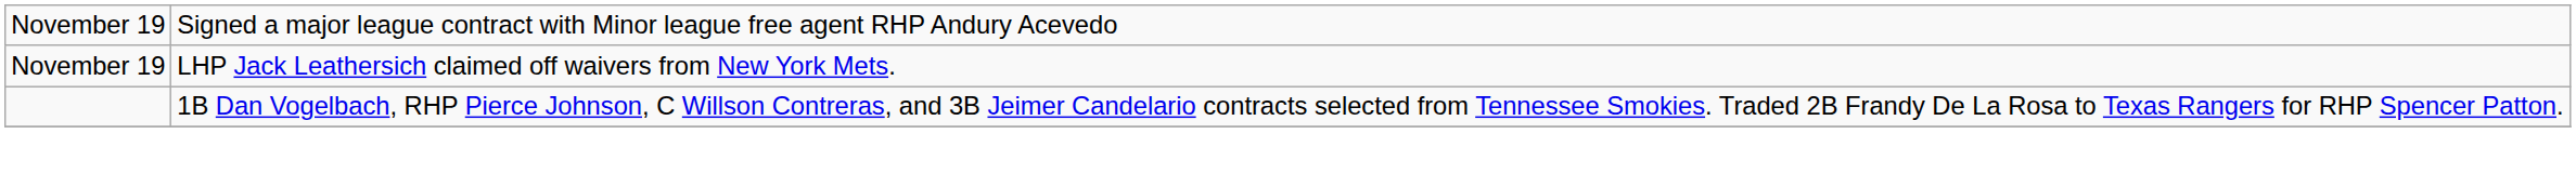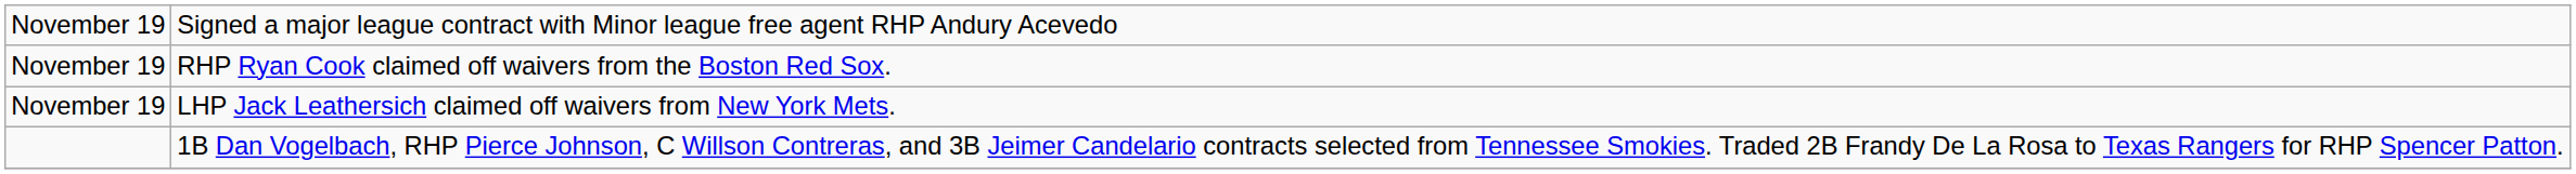 <table class="wikitable">
 <tr>
 <td>November 19</td>
 <td>Signed a major league contract with Minor league free agent RHP Andury Acevedo</td>
+</tr>
+<tr>
+<td>November 19</td>
+<td>RHP <a href='#'>Ryan Cook</a> claimed off waivers from the <a href='#'>Boston Red Sox</a>.</td>
 </tr>
 <tr>
 <td>November 19</td>
 <td>LHP <a href='#'>Jack Leathersich</a> claimed off waivers from <a href='#'>New York Mets</a>.</td>
 </tr>
 <tr>
 <td></td>
 <td>1B <a href='#'>Dan Vogelbach</a>, RHP <a href='#'>Pierce Johnson</a>, C <a href='#'>Willson Contreras</a>, and 3B <a href='#'>Jeimer Candelario</a> contracts selected from <a href='#'>Tennessee Smokies</a>. Traded 2B Frandy De La Rosa to <a href='#'>Texas Rangers</a> for RHP <a href='#'>Spencer Patton</a>.</td>
 </tr>
 <tr>
 </tr>
 </table>
